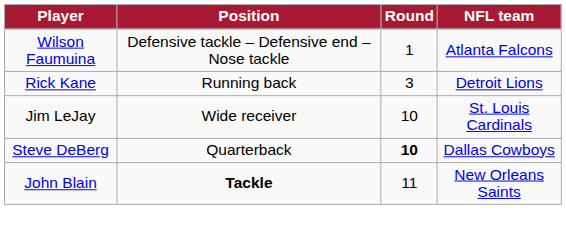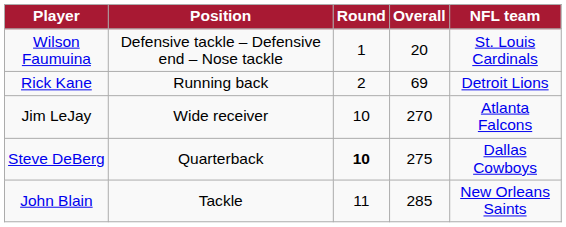 <table class="wikitable" width="65%">
 <tr align="center" style="background:#A81933;color:#FFFFFF;">
 <td><strong>Player</strong></td>
 <td><strong>Position</strong></td>
 <td><strong>Round</strong></td>
+<td><strong>Overall</strong></td>
 <td><strong>NFL team</strong></td>
 </tr>
 <tr align="center" bgcolor="">
 <td><a href='#'>Wilson Faumuina</a></td>
 <td>Defensive tackle – Defensive end – Nose tackle</td>
 <td>1</td>
-<td><a href='#'>Atlanta Falcons</a></td>
+<td>20</td>
+<td><a href='#'>St. Louis Cardinals</a></td>
 </tr>
 <tr align="center" bgcolor="">
 <td><a href='#'>Rick Kane</a></td>
 <td>Running back</td>
-<td>3</td>
+<td>2</td>
+<td>69</td>
 <td><a href='#'>Detroit Lions</a></td>
 </tr>
 <tr align="center" bgcolor="">
 <td>Jim LeJay</td>
 <td>Wide receiver</td>
 <td>10</td>
-<td><a href='#'>St. Louis Cardinals</a></td>
+<td>270</td>
+<td><a href='#'>Atlanta Falcons</a></td>
 </tr>
 <tr align="center" bgcolor="">
 <td><a href='#'>Steve DeBerg</a></td>
 <td>Quarterback</td>
 <td><strong>10</strong></td>
+<td>275</td>
 <td><a href='#'>Dallas Cowboys</a></td>
 </tr>
 <tr align="center" bgcolor="">
 <td><a href='#'>John Blain</a></td>
-<td><strong>Tackle</strong></td>
+<td>Tackle</td>
 <td>11</td>
+<td>285</td>
 <td><a href='#'>New Orleans Saints</a></td>
 </tr>
 </table>
